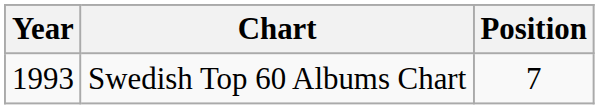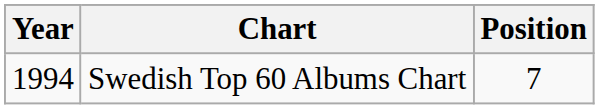 <table class="wikitable">
 <tr>
 <th>Year</th>
 <th>Chart</th>
 <th>Position</th>
 </tr>
 <tr>
-<td>1993</td>
+<td>1994</td>
 <td>Swedish Top 60 Albums Chart</td>
 <td style="text-align:center;">7</td>
 </tr>
 </table>
